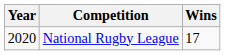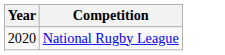 <table class="wikitable">
 <tr>
 <th>Year</th>
 <th>Competition</th>
-<th>Wins</th>
 </tr>
 <tr>
 <td>2020</td>
 <td><a href='#'>National Rugby League</a></td>
-<td>17</td>
 </tr>
 </table>
